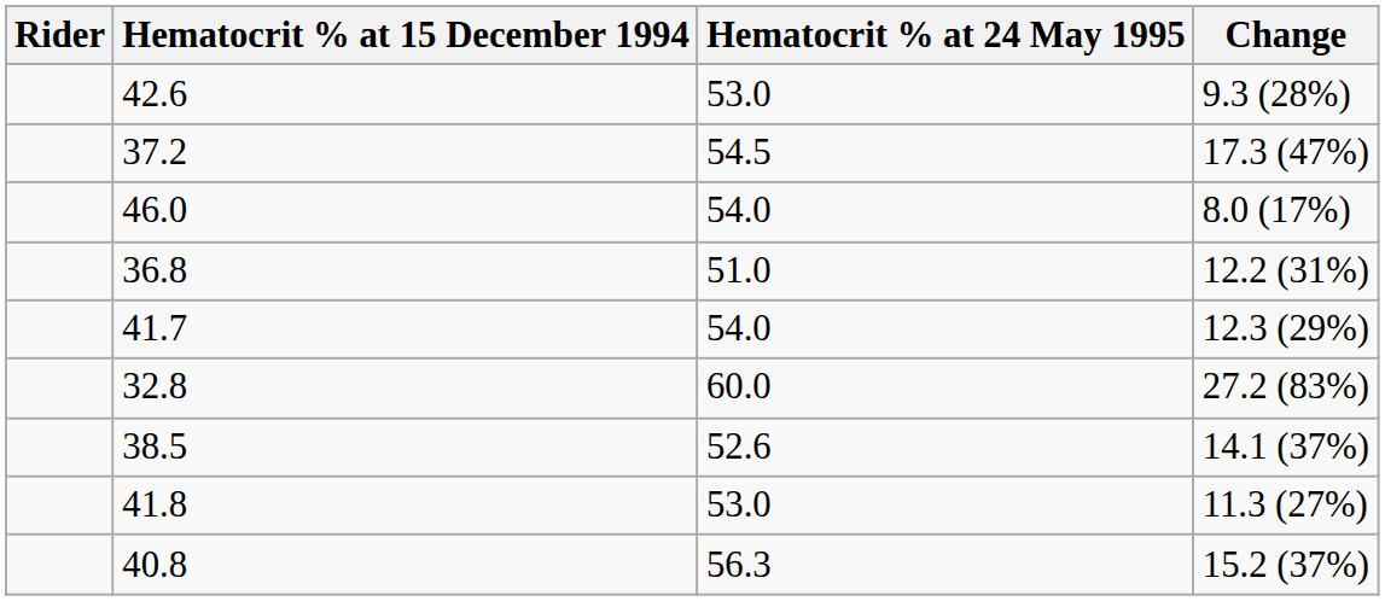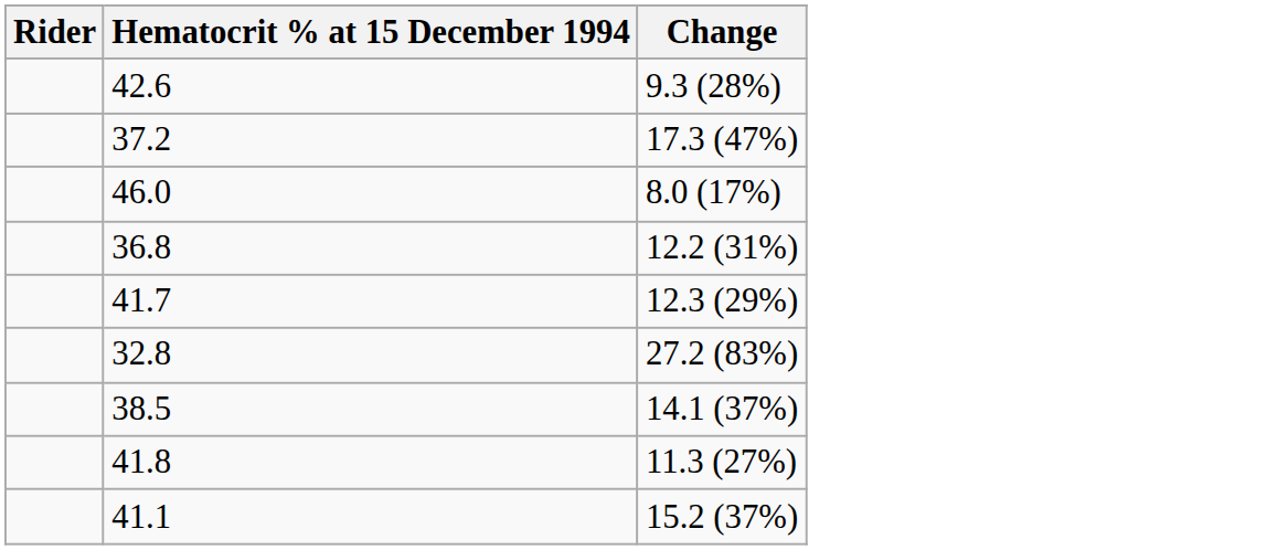 <table class="wikitable sortable">
 <tr>
 <th>Rider</th>
 <th>Hematocrit % at 15 December 1994</th>
-<th>Hematocrit % at 24 May 1995</th>
 <th>Change</th>
 </tr>
 <tr>
 <td></td>
 <td>42.6</td>
-<td>53.0</td>
 <td> 9.3 (28%)</td>
 </tr>
 <tr>
 <td></td>
 <td>37.2</td>
-<td>54.5</td>
 <td> 17.3 (47%)</td>
 </tr>
 <tr>
 <td></td>
 <td>46.0</td>
-<td>54.0</td>
 <td> 8.0 (17%)</td>
 </tr>
 <tr>
 <td></td>
 <td>36.8</td>
-<td>51.0</td>
 <td> 12.2 (31%)</td>
 </tr>
 <tr>
 <td></td>
 <td>41.7</td>
-<td>54.0</td>
 <td> 12.3 (29%)</td>
 </tr>
 <tr>
 <td></td>
 <td>32.8</td>
-<td>60.0</td>
 <td> 27.2 (83%)</td>
 </tr>
 <tr>
 <td></td>
 <td>38.5</td>
-<td>52.6</td>
 <td> 14.1 (37%)</td>
 </tr>
 <tr>
 <td></td>
 <td>41.8</td>
-<td>53.0</td>
 <td> 11.3 (27%)</td>
 </tr>
 <tr>
 <td></td>
-<td>40.8</td>
-<td>56.3</td>
+<td>41.1</td>
 <td> 15.2 (37%)</td>
 </tr>
 </table>
